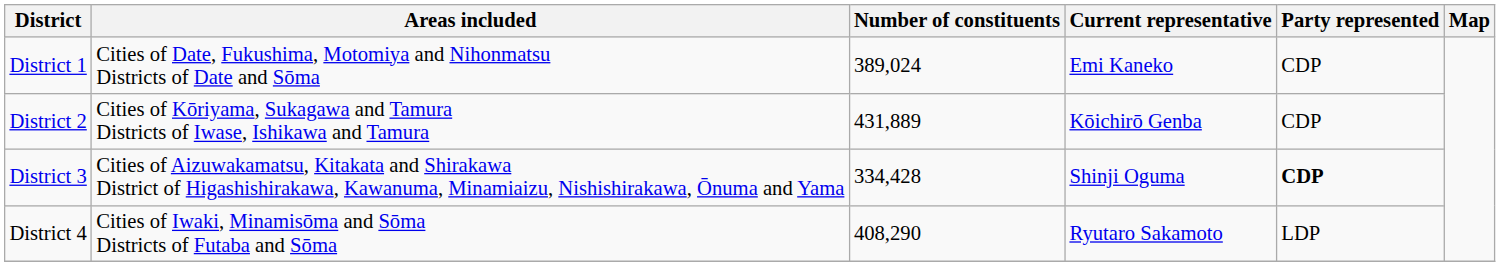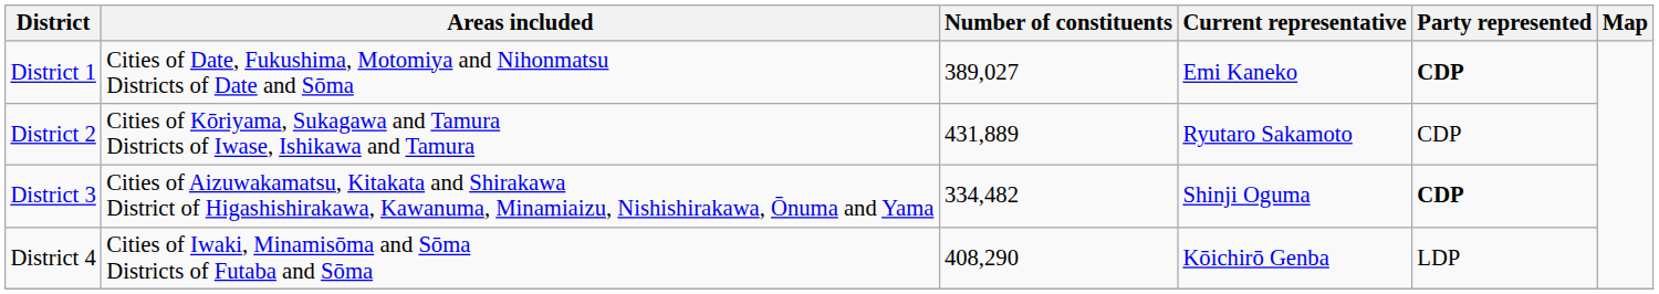 <table class="wikitable">
 <tr>
 <th>District</th>
 <th>Areas included</th>
 <th>Number of constituents</th>
 <th>Current representative</th>
 <th>Party represented</th>
 <th>Map</th>
 </tr>
 <tr>
 <td><a href='#'>District 1</a></td>
 <td>Cities of <a href='#'>Date</a>, <a href='#'>Fukushima</a>, <a href='#'>Motomiya</a> and <a href='#'>Nihonmatsu</a><br>Districts of <a href='#'>Date</a> and <a href='#'>Sōma</a></td>
-<td>389,024</td>
+<td>389,027</td>
 <td><a href='#'>Emi Kaneko</a></td>
-<td>CDP</td>
+<td><strong>CDP</strong></td>
 <td rowspan="4"></td>
 </tr>
 <tr>
 <td><a href='#'>District 2</a></td>
 <td>Cities of <a href='#'>Kōriyama</a>, <a href='#'>Sukagawa</a> and <a href='#'>Tamura</a><br>Districts of <a href='#'>Iwase</a>, <a href='#'>Ishikawa</a> and <a href='#'>Tamura</a></td>
 <td>431,889</td>
-<td><a href='#'>Kōichirō Genba</a></td>
+<td><a href='#'>Ryutaro Sakamoto</a></td>
 <td>CDP</td>
 </tr>
 <tr>
 <td><a href='#'>District 3</a></td>
 <td>Cities of <a href='#'>Aizuwakamatsu</a>, <a href='#'>Kitakata</a> and <a href='#'>Shirakawa</a><br>District of <a href='#'>Higashishirakawa</a>, <a href='#'>Kawanuma</a>, <a href='#'>Minamiaizu</a>, <a href='#'>Nishishirakawa</a>, <a href='#'>Ōnuma</a> and <a href='#'>Yama</a></td>
-<td>334,428</td>
+<td>334,482</td>
 <td><a href='#'>Shinji Oguma</a></td>
 <td><strong>CDP</strong></td>
 </tr>
 <tr>
 <td>District 4</td>
 <td>Cities of <a href='#'>Iwaki</a>, <a href='#'>Minamisōma</a> and <a href='#'>Sōma</a><br>Districts of <a href='#'>Futaba</a> and <a href='#'>Sōma</a></td>
 <td>408,290</td>
-<td><a href='#'>Ryutaro Sakamoto</a></td>
+<td><a href='#'>Kōichirō Genba</a></td>
 <td>LDP</td>
 </tr>
 <tr>
 </tr>
 </table>
